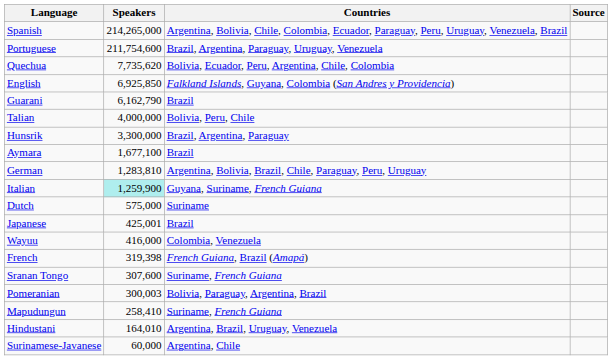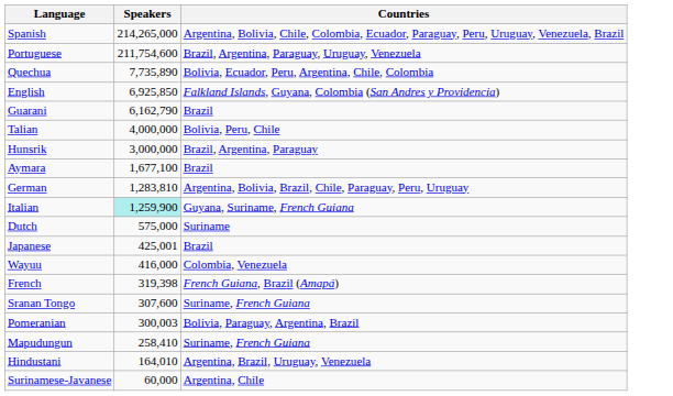 <table class=wikitable>
 <tr>
 <th>Language</th>
 <th>Speakers</th>
 <th>Countries</th>
-<th>Source</th>
 </tr>
 <tr>
 <td><a href='#'>Spanish</a></td>
 <td style="text-align:right;">214,265,000</td>
 <td><a href='#'>Argentina</a>, <a href='#'>Bolivia</a>, <a href='#'>Chile</a>, <a href='#'>Colombia</a>, <a href='#'>Ecuador</a>, <a href='#'>Paraguay</a>, <a href='#'>Peru</a>, <a href='#'>Uruguay</a>, <a href='#'>Venezuela</a>, <a href='#'>Brazil</a></td>
-<td></td>
 </tr>
 <tr>
 <td><a href='#'>Portuguese</a></td>
 <td style="text-align:right;">211,754,600</td>
 <td><a href='#'>Brazil</a>, <a href='#'>Argentina</a>, <a href='#'>Paraguay</a>, <a href='#'>Uruguay</a>, <a href='#'>Venezuela</a></td>
-<td></td>
 </tr>
 <tr>
 <td><a href='#'>Quechua</a></td>
-<td style="text-align:right;">7,735,620</td>
+<td style="text-align:right;">7,735,890</td>
 <td><a href='#'>Bolivia</a>, <a href='#'>Ecuador</a>, <a href='#'>Peru</a>, <a href='#'>Argentina</a>, <a href='#'>Chile</a>, <a href='#'>Colombia</a></td>
-<td></td>
 </tr>
 <tr>
 <td><a href='#'>English</a></td>
 <td style="text-align:right;">6,925,850</td>
 <td><em><a href='#'>Falkland Islands</a></em>, <a href='#'>Guyana</a>, <a href='#'>Colombia</a> (<em><a href='#'>San Andres y Providencia</a></em>)</td>
-<td></td>
 </tr>
 <tr>
 <td><a href='#'>Guarani</a></td>
 <td style="text-align:right;">6,162,790</td>
 <td><a href='#'>Brazil</a></td>
-<td></td>
 </tr>
 <tr>
 <td><a href='#'>Talian</a></td>
 <td style="text-align:right;">4,000,000</td>
 <td><a href='#'>Bolivia</a>, <a href='#'>Peru</a>, <a href='#'>Chile</a></td>
-<td></td>
 </tr>
 <tr>
 <td><a href='#'>Hunsrik</a></td>
-<td style="text-align:right;">3,300,000</td>
+<td style="text-align:right;">3,000,000</td>
 <td><a href='#'>Brazil</a>, <a href='#'>Argentina</a>, <a href='#'>Paraguay</a></td>
-<td></td>
 </tr>
 <tr>
 <td><a href='#'>Aymara</a></td>
 <td style="text-align:right;">1,677,100</td>
 <td><a href='#'>Brazil</a></td>
-<td></td>
 </tr>
 <tr>
 <td><a href='#'>German</a></td>
 <td style="text-align:right;">1,283,810</td>
 <td><a href='#'>Argentina</a>, <a href='#'>Bolivia</a>, <a href='#'>Brazil</a>, <a href='#'>Chile</a>, <a href='#'>Paraguay</a>, <a href='#'>Peru</a>, <a href='#'>Uruguay</a></td>
-<td></td>
 </tr>
 <tr>
 <td><a href='#'>Italian</a></td>
 <td style="background: paleturquoise; text-align:right;">1,259,900</td>
 <td><a href='#'>Guyana</a>, <a href='#'>Suriname</a>, <em><a href='#'>French Guiana</a></em></td>
-<td></td>
 </tr>
 <tr>
 <td><a href='#'>Dutch</a></td>
 <td style="text-align:right;">575,000</td>
 <td><a href='#'>Suriname</a></td>
-<td></td>
 </tr>
 <tr>
 <td><a href='#'>Japanese</a></td>
 <td style="text-align:right;">425,001</td>
 <td><a href='#'>Brazil</a></td>
-<td></td>
 </tr>
 <tr>
 <td><a href='#'>Wayuu</a></td>
 <td style="text-align:right;">416,000</td>
 <td><a href='#'>Colombia</a>, <a href='#'>Venezuela</a></td>
-<td></td>
 </tr>
 <tr>
 <td><a href='#'>French</a></td>
 <td style="text-align:right;">319,398</td>
 <td><em><a href='#'>French Guiana</a></em>, <a href='#'>Brazil</a> (<em><a href='#'>Amapá</a></em>)</td>
-<td></td>
 </tr>
 <tr>
 <td><a href='#'>Sranan Tongo</a></td>
 <td style="text-align:right;">307,600</td>
 <td><a href='#'>Suriname</a>, <em><a href='#'>French Guiana</a></em></td>
-<td></td>
 </tr>
 <tr>
 <td><a href='#'>Pomeranian</a></td>
 <td style="text-align:right;">300,003</td>
 <td><a href='#'>Bolivia</a>, <a href='#'>Paraguay</a>, <a href='#'>Argentina</a>, <a href='#'>Brazil</a></td>
-<td></td>
 </tr>
 <tr>
 <td><a href='#'>Mapudungun</a></td>
 <td style="text-align:right;">258,410</td>
 <td><a href='#'>Suriname</a>, <em><a href='#'>French Guiana</a></em></td>
-<td></td>
 </tr>
 <tr>
 <td><a href='#'>Hindustani</a></td>
 <td style="text-align:right;">164,010</td>
 <td><a href='#'>Argentina</a>, <a href='#'>Brazil</a>, <a href='#'>Uruguay</a>, <a href='#'>Venezuela</a></td>
-<td></td>
 </tr>
 <tr>
 <td><a href='#'>Surinamese-Javanese</a></td>
 <td style="text-align:right;">60,000</td>
 <td><a href='#'>Argentina</a>, <a href='#'>Chile</a></td>
-<td></td>
 </tr>
 </table>
